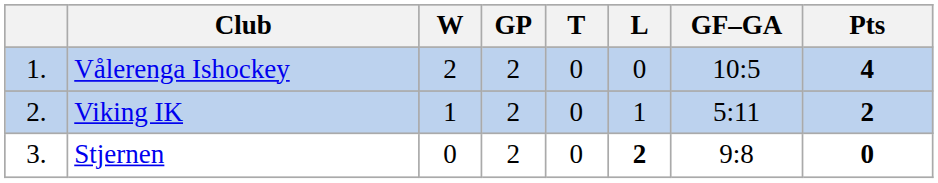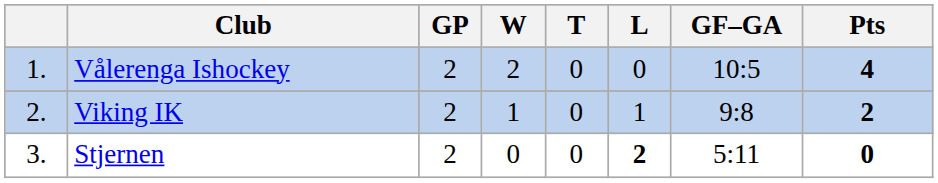 <table class="wikitable">
 <tr>
 <th width="30"></th>
 <th width="200">Club</th>
+<th width="30">GP</th>
 <th width="30">W</th>
-<th width="30">GP</th>
 <th width="30">T</th>
 <th width="30">L</th>
 <th width="70">GF–GA</th>
 <th width="70">Pts</th>
 </tr>
 <tr bgcolor="#BCD2EE" align="center">
 <td>1.</td>
 <td align="left"><a href='#'>Vålerenga Ishockey</a></td>
 <td>2</td>
 <td>2</td>
 <td>0</td>
 <td>0</td>
 <td>10:5</td>
 <td><strong>4</strong></td>
 </tr>
 <tr bgcolor="#BCD2EE" align="center">
 <td>2.</td>
 <td align="left"><a href='#'>Viking IK</a></td>
+<td>2</td>
 <td>1</td>
-<td>2</td>
 <td>0</td>
 <td>1</td>
-<td>5:11</td>
+<td>9:8</td>
 <td><strong>2</strong></td>
 </tr>
 <tr bgcolor="#FFFFFF" align="center">
 <td>3.</td>
 <td align="left"><a href='#'>Stjernen</a></td>
-<td>0</td>
 <td>2</td>
 <td>0</td>
+<td>0</td>
 <td><strong>2</strong></td>
-<td>9:8</td>
+<td>5:11</td>
 <td><strong>0</strong></td>
 </tr>
 </table>
